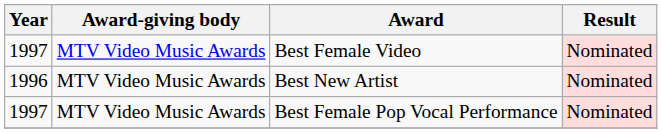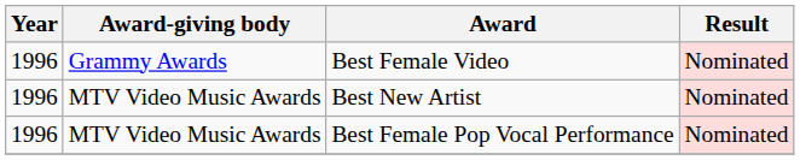 <table class="wikitable">
 <tr>
 <th>Year</th>
 <th>Award-giving body</th>
 <th>Award</th>
 <th>Result</th>
 </tr>
 <tr>
-<td>1997</td>
-<td><a href='#'>MTV Video Music Awards</a></td>
+<td>1996</td>
+<td><a href='#'>Grammy Awards</a></td>
 <td>Best Female Video</td>
 <td style="background: #ffdddd">Nominated</td>
 </tr>
 <tr>
 <td>1996</td>
 <td>MTV Video Music Awards</td>
 <td>Best New Artist</td>
 <td style="background: #ffdddd">Nominated</td>
 </tr>
 <tr>
-<td>1997</td>
+<td>1996</td>
 <td>MTV Video Music Awards</td>
 <td>Best Female Pop Vocal Performance</td>
 <td style="background: #ffdddd">Nominated</td>
 </tr>
 <tr>
 </tr>
 </table>
